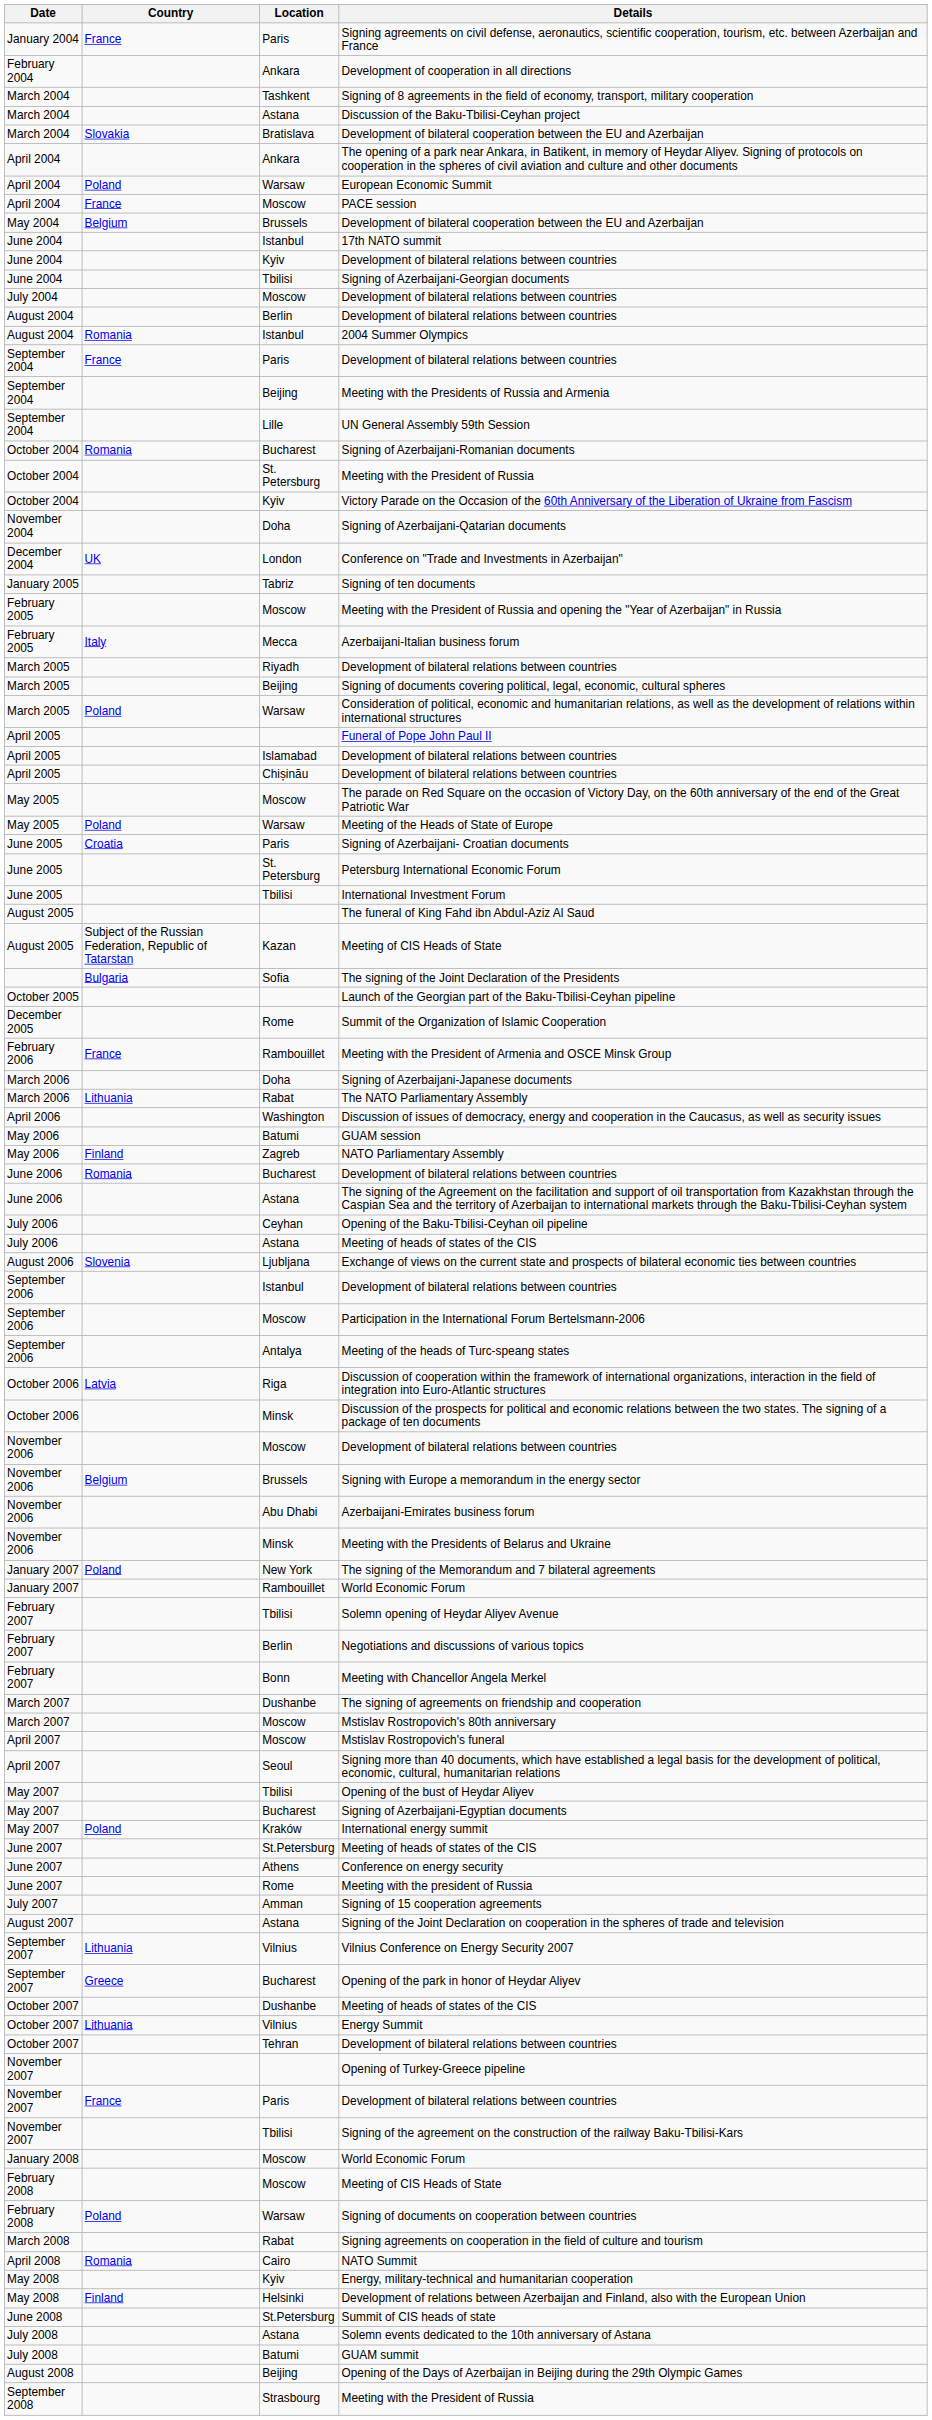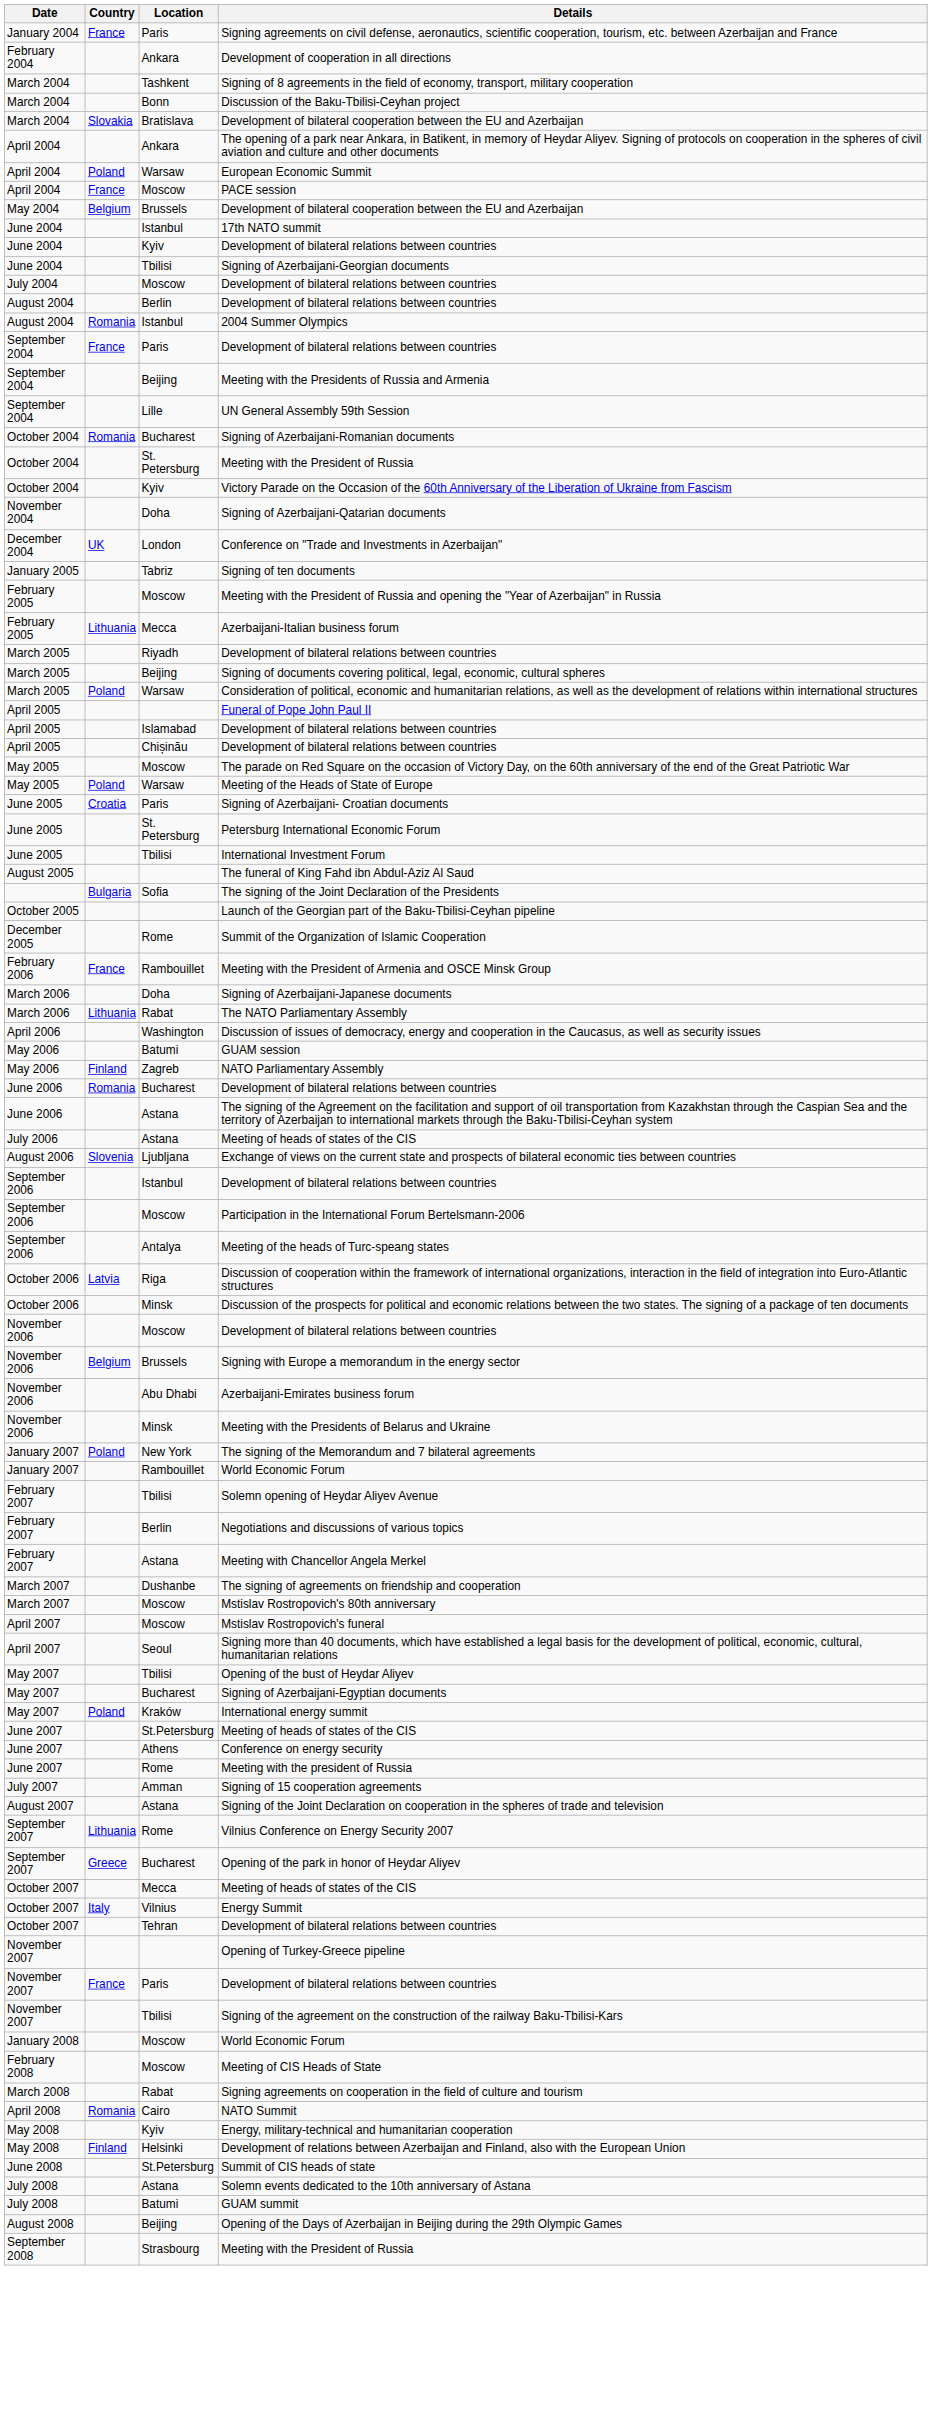 <table class="wikitable">
 <tr>
 <th>Date</th>
 <th>Country</th>
 <th>Location</th>
 <th>Details</th>
 </tr>
 <tr>
 <td>January 2004</td>
 <td> <a href='#'>France</a></td>
 <td>Paris</td>
 <td>Signing agreements on civil defense, aeronautics, scientific cooperation, tourism, etc. between Azerbaijan and France</td>
 </tr>
 <tr>
 <td>February 2004</td>
 <td></td>
 <td>Ankara</td>
 <td>Development of cooperation in all directions</td>
 </tr>
 <tr>
 <td>March 2004</td>
 <td></td>
 <td>Tashkent</td>
 <td>Signing of 8 agreements in the field of economy, transport, military cooperation</td>
 </tr>
 <tr>
 <td>March 2004</td>
 <td></td>
-<td>Astana</td>
+<td>Bonn</td>
 <td>Discussion of the Baku-Tbilisi-Ceyhan project</td>
 </tr>
 <tr>
 <td>March 2004</td>
 <td> <a href='#'>Slovakia</a></td>
 <td>Bratislava</td>
 <td>Development of bilateral cooperation between the EU and Azerbaijan</td>
 </tr>
 <tr>
 <td>April 2004</td>
 <td></td>
 <td>Ankara</td>
 <td>The opening of a park near Ankara, in Batikent, in memory of Heydar Aliyev. Signing of protocols on cooperation in the spheres of civil aviation and culture and other documents</td>
 </tr>
 <tr>
 <td>April 2004</td>
 <td> <a href='#'>Poland</a></td>
 <td>Warsaw</td>
 <td>European Economic Summit</td>
 </tr>
 <tr>
 <td>April 2004</td>
 <td> <a href='#'>France</a></td>
 <td>Moscow</td>
 <td>PACE session</td>
 </tr>
 <tr>
 <td>May 2004</td>
 <td> <a href='#'>Belgium</a></td>
 <td>Brussels</td>
 <td>Development of bilateral cooperation between the EU and Azerbaijan</td>
 </tr>
 <tr>
 <td>June 2004</td>
 <td></td>
 <td>Istanbul</td>
 <td>17th NATO summit</td>
 </tr>
 <tr>
 <td>June 2004</td>
 <td></td>
 <td>Kyiv</td>
 <td>Development of bilateral relations between countries</td>
 </tr>
 <tr>
 <td>June 2004</td>
 <td></td>
 <td>Tbilisi</td>
 <td>Signing of Azerbaijani-Georgian documents</td>
 </tr>
 <tr>
 <td>July 2004</td>
 <td></td>
 <td>Moscow</td>
 <td>Development of bilateral relations between countries</td>
 </tr>
 <tr>
 <td>August 2004</td>
 <td></td>
 <td>Berlin</td>
 <td>Development of bilateral relations between countries</td>
 </tr>
 <tr>
 <td>August 2004</td>
 <td> <a href='#'>Romania</a></td>
 <td>Istanbul</td>
 <td>2004 Summer Olympics</td>
 </tr>
 <tr>
 <td>September 2004</td>
 <td> <a href='#'>France</a></td>
 <td>Paris</td>
 <td>Development of bilateral relations between countries</td>
 </tr>
 <tr>
 <td>September 2004</td>
 <td></td>
 <td>Beijing</td>
 <td>Meeting with the Presidents of Russia and Armenia</td>
 </tr>
 <tr>
 <td>September 2004</td>
 <td></td>
 <td>Lille</td>
 <td>UN General Assembly 59th Session</td>
 </tr>
 <tr>
 <td>October 2004</td>
 <td> <a href='#'>Romania</a></td>
 <td>Bucharest</td>
 <td>Signing of Azerbaijani-Romanian documents</td>
 </tr>
 <tr>
 <td>October 2004</td>
 <td></td>
 <td>St. Petersburg</td>
 <td>Meeting with the President of Russia</td>
 </tr>
 <tr>
 <td>October 2004</td>
 <td></td>
 <td>Kyiv</td>
 <td>Victory Parade on the Occasion of the <a href='#'>60th Anniversary of the Liberation of Ukraine from Fascism</a></td>
 </tr>
 <tr>
 <td>November 2004</td>
 <td></td>
 <td>Doha</td>
 <td>Signing of Azerbaijani-Qatarian documents</td>
 </tr>
 <tr>
 <td>December 2004</td>
 <td> <a href='#'>UK</a></td>
 <td>London</td>
 <td>Conference on "Trade and Investments in Azerbaijan"</td>
 </tr>
 <tr>
 <td>January 2005</td>
 <td></td>
 <td>Tabriz</td>
 <td>Signing of ten documents</td>
 </tr>
 <tr>
 <td>February 2005</td>
 <td></td>
 <td>Moscow</td>
 <td>Meeting with the President of Russia and opening the "Year of Azerbaijan" in Russia</td>
 </tr>
 <tr>
 <td>February 2005</td>
-<td> <a href='#'>Italy</a></td>
+<td> <a href='#'>Lithuania</a></td>
 <td>Mecca</td>
 <td>Azerbaijani-Italian business forum</td>
 </tr>
 <tr>
 <td>March 2005</td>
 <td></td>
 <td>Riyadh</td>
 <td>Development of bilateral relations between countries</td>
 </tr>
 <tr>
 <td>March 2005</td>
 <td></td>
 <td>Beijing</td>
 <td>Signing of documents covering political, legal, economic, cultural spheres</td>
 </tr>
 <tr>
 <td>March 2005</td>
 <td> <a href='#'>Poland</a></td>
 <td>Warsaw</td>
 <td>Consideration of political, economic and humanitarian relations, as well as the development of relations within international structures</td>
 </tr>
 <tr>
 <td>April 2005</td>
 <td></td>
 <td></td>
 <td><a href='#'>Funeral of Pope John Paul II</a></td>
 </tr>
 <tr>
 <td>April 2005</td>
 <td></td>
 <td>Islamabad</td>
 <td>Development of bilateral relations between countries</td>
 </tr>
 <tr>
 <td>April 2005</td>
 <td></td>
 <td>Chișinău</td>
 <td>Development of bilateral relations between countries</td>
 </tr>
 <tr>
 <td>May 2005</td>
 <td></td>
 <td>Moscow</td>
 <td>The parade on Red Square on the occasion of Victory Day, on the 60th anniversary of the end of the Great Patriotic War</td>
 </tr>
 <tr>
 <td>May 2005</td>
 <td> <a href='#'>Poland</a></td>
 <td>Warsaw</td>
 <td>Meeting of the Heads of State of Europe</td>
 </tr>
 <tr>
 <td>June 2005</td>
 <td> <a href='#'>Croatia</a></td>
 <td>Paris</td>
 <td>Signing of Azerbaijani- Croatian documents</td>
 </tr>
 <tr>
 <td>June 2005</td>
 <td></td>
 <td>St. Petersburg</td>
 <td>Petersburg International Economic Forum</td>
 </tr>
 <tr>
 <td>June 2005</td>
 <td></td>
 <td>Tbilisi</td>
 <td>International Investment Forum</td>
 </tr>
 <tr>
 <td>August 2005</td>
 <td></td>
 <td></td>
 <td>The funeral of King Fahd ibn Abdul-Aziz Al Saud</td>
 </tr>
 <tr>
-<td>August 2005</td>
-<td>Subject of the Russian Federation, Republic of <a href='#'>Tatarstan</a></td>
-<td>Kazan</td>
-<td>Meeting of CIS Heads of State</td>
-</tr>
-<tr>
 <td></td>
 <td> <a href='#'>Bulgaria</a></td>
 <td>Sofia</td>
 <td>The signing of the Joint Declaration of the Presidents</td>
 </tr>
 <tr>
 <td>October 2005</td>
 <td></td>
 <td></td>
 <td>Launch of the Georgian part of the Baku-Tbilisi-Ceyhan pipeline</td>
 </tr>
 <tr>
 <td>December 2005</td>
 <td></td>
 <td>Rome</td>
 <td>Summit of the Organization of Islamic Cooperation</td>
 </tr>
 <tr>
 <td>February 2006</td>
 <td> <a href='#'>France</a></td>
 <td>Rambouillet</td>
 <td>Meeting with the President of Armenia and  OSCE Minsk Group</td>
 </tr>
 <tr>
 <td>March 2006</td>
 <td></td>
 <td>Doha</td>
 <td>Signing of Azerbaijani-Japanese documents</td>
 </tr>
 <tr>
 <td>March 2006</td>
 <td> <a href='#'>Lithuania</a></td>
 <td>Rabat</td>
 <td>The NATO Parliamentary Assembly</td>
 </tr>
 <tr>
 <td>April 2006</td>
 <td></td>
 <td>Washington</td>
 <td>Discussion of issues of democracy, energy and cooperation in the Caucasus, as well as security issues</td>
 </tr>
 <tr>
 <td>May 2006</td>
 <td></td>
 <td>Batumi</td>
 <td>GUAM session</td>
 </tr>
 <tr>
 <td>May 2006</td>
 <td> <a href='#'>Finland</a></td>
 <td>Zagreb</td>
 <td>NATO Parliamentary Assembly</td>
 </tr>
 <tr>
 <td>June 2006</td>
 <td> <a href='#'>Romania</a></td>
 <td>Bucharest</td>
 <td>Development of bilateral relations between countries</td>
 </tr>
 <tr>
 <td>June 2006</td>
 <td></td>
 <td>Astana</td>
 <td>The signing of the Agreement on the facilitation and support of oil transportation from Kazakhstan through the Caspian Sea and the territory of Azerbaijan to international markets through the Baku-Tbilisi-Ceyhan system</td>
-</tr>
-<tr>
-<td>July 2006</td>
-<td></td>
-<td>Ceyhan</td>
-<td>Opening of the Baku-Tbilisi-Ceyhan oil pipeline</td>
 </tr>
 <tr>
 <td>July 2006</td>
 <td></td>
 <td>Astana</td>
 <td>Meeting of heads of states of the CIS</td>
 </tr>
 <tr>
 <td>August 2006</td>
 <td> <a href='#'>Slovenia</a></td>
 <td>Ljubljana</td>
 <td>Exchange of views on the current state and prospects of bilateral economic ties between countries</td>
 </tr>
 <tr>
 <td>September 2006</td>
 <td></td>
 <td>Istanbul</td>
 <td>Development of bilateral relations between countries</td>
 </tr>
 <tr>
 <td>September 2006</td>
 <td></td>
 <td>Moscow</td>
 <td>Participation in the International Forum Bertelsmann-2006</td>
 </tr>
 <tr>
 <td>September 2006</td>
 <td></td>
 <td>Antalya</td>
 <td>Meeting of the heads of Turc-speang states</td>
 </tr>
 <tr>
 <td>October 2006</td>
 <td>  <a href='#'>Latvia</a></td>
 <td>Riga</td>
 <td>Discussion of  cooperation within the framework of international organizations, interaction in the field of integration into Euro-Atlantic structures</td>
 </tr>
 <tr>
 <td>October 2006</td>
 <td></td>
 <td>Minsk</td>
 <td>Discussion of the prospects for political and economic relations between the two states. The signing of a package of ten documents</td>
 </tr>
 <tr>
 <td>November 2006</td>
 <td></td>
 <td>Moscow</td>
 <td>Development of bilateral relations between countries</td>
 </tr>
 <tr>
 <td>November 2006</td>
 <td> <a href='#'>Belgium</a></td>
 <td>Brussels</td>
 <td>Signing with Europe a memorandum in the energy sector</td>
 </tr>
 <tr>
 <td>November 2006</td>
 <td></td>
 <td>Abu Dhabi</td>
 <td>Azerbaijani-Emirates business forum</td>
 </tr>
 <tr>
 <td>November 2006</td>
 <td></td>
 <td>Minsk</td>
 <td>Meeting with the Presidents of Belarus and Ukraine</td>
 </tr>
 <tr>
 <td>January 2007</td>
 <td> <a href='#'>Poland</a></td>
 <td>New York</td>
 <td>The signing of the Memorandum and 7 bilateral agreements</td>
 </tr>
 <tr>
 <td>January 2007</td>
 <td></td>
 <td>Rambouillet</td>
 <td>World Economic Forum</td>
 </tr>
 <tr>
 <td>February 2007</td>
 <td></td>
 <td>Tbilisi</td>
 <td>Solemn opening of Heydar Aliyev Avenue</td>
 </tr>
 <tr>
 <td>February 2007</td>
 <td></td>
 <td>Berlin</td>
 <td>Negotiations and discussions of various topics</td>
 </tr>
 <tr>
 <td>February 2007</td>
 <td></td>
-<td>Bonn</td>
+<td>Astana</td>
 <td>Meeting with Chancellor Angela Merkel</td>
 </tr>
 <tr>
 <td>March 2007</td>
 <td></td>
 <td>Dushanbe</td>
 <td>The signing of agreements on friendship and cooperation</td>
 </tr>
 <tr>
 <td>March 2007</td>
 <td></td>
 <td>Moscow</td>
 <td>Mstislav Rostropovich's 80th anniversary</td>
 </tr>
 <tr>
 <td>April 2007</td>
 <td></td>
 <td>Moscow</td>
 <td>Mstislav Rostropovich's funeral</td>
 </tr>
 <tr>
 <td>April 2007</td>
 <td></td>
 <td>Seoul</td>
 <td>Signing more than 40 documents, which have established a legal basis for the development of political, economic, cultural, humanitarian relations</td>
 </tr>
 <tr>
 <td>May 2007</td>
 <td></td>
 <td>Tbilisi</td>
 <td>Opening of the bust of Heydar Aliyev</td>
 </tr>
 <tr>
 <td>May 2007</td>
 <td></td>
 <td>Bucharest</td>
 <td>Signing of Azerbaijani-Egyptian documents</td>
 </tr>
 <tr>
 <td>May 2007</td>
 <td> <a href='#'>Poland</a></td>
 <td>Kraków</td>
 <td>International energy summit</td>
 </tr>
 <tr>
 <td>June 2007</td>
 <td></td>
 <td>St.Petersburg</td>
 <td>Meeting of heads of states of the CIS</td>
 </tr>
 <tr>
 <td>June 2007</td>
 <td></td>
 <td>Athens</td>
 <td>Conference on energy security</td>
 </tr>
 <tr>
 <td>June 2007</td>
 <td></td>
 <td>Rome</td>
 <td>Meeting with the president of Russia</td>
 </tr>
 <tr>
 <td>July 2007</td>
 <td></td>
 <td>Amman</td>
 <td>Signing of 15 cooperation agreements</td>
 </tr>
 <tr>
 <td>August 2007</td>
 <td></td>
 <td>Astana</td>
 <td>Signing of the Joint Declaration on cooperation in the spheres of trade and television</td>
 </tr>
 <tr>
 <td>September 2007</td>
 <td> <a href='#'>Lithuania</a></td>
-<td>Vilnius</td>
+<td>Rome</td>
 <td>Vilnius Conference on Energy Security 2007</td>
 </tr>
 <tr>
 <td>September 2007</td>
 <td> <a href='#'>Greece</a></td>
 <td>Bucharest</td>
 <td>Opening of the park in honor of Heydar Aliyev</td>
 </tr>
 <tr>
 <td>October 2007</td>
 <td></td>
-<td>Dushanbe</td>
+<td>Mecca</td>
 <td>Meeting of heads of states of the CIS</td>
 </tr>
 <tr>
 <td>October 2007</td>
-<td> <a href='#'>Lithuania</a></td>
+<td> <a href='#'>Italy</a></td>
 <td>Vilnius</td>
 <td>Energy Summit</td>
 </tr>
 <tr>
 <td>October 2007</td>
 <td></td>
 <td>Tehran</td>
 <td>Development of bilateral relations between countries</td>
 </tr>
 <tr>
 <td>November 2007</td>
 <td></td>
 <td></td>
 <td>Opening of Turkey-Greece pipeline</td>
 </tr>
 <tr>
 <td>November 2007</td>
 <td> <a href='#'>France</a></td>
 <td>Paris</td>
 <td>Development of bilateral relations between countries</td>
 </tr>
 <tr>
 <td>November 2007</td>
 <td></td>
 <td>Tbilisi</td>
 <td>Signing of the agreement on the construction of the railway Baku-Tbilisi-Kars</td>
 </tr>
 <tr>
 <td>January 2008</td>
 <td></td>
 <td>Moscow</td>
 <td>World Economic Forum</td>
 </tr>
 <tr>
 <td>February 2008</td>
 <td></td>
 <td>Moscow</td>
 <td>Meeting of CIS Heads of State</td>
-</tr>
-<tr>
-<td>February 2008</td>
-<td> <a href='#'>Poland</a></td>
-<td>Warsaw</td>
-<td>Signing of documents on cooperation between countries</td>
 </tr>
 <tr>
 <td>March 2008</td>
 <td></td>
 <td>Rabat</td>
 <td>Signing agreements on cooperation in the field of culture and tourism</td>
 </tr>
 <tr>
 <td>April 2008</td>
 <td> <a href='#'>Romania</a></td>
 <td>Cairo</td>
 <td>NATO Summit</td>
 </tr>
 <tr>
 <td>May 2008</td>
 <td></td>
 <td>Kyiv</td>
 <td>Energy, military-technical and humanitarian cooperation</td>
 </tr>
 <tr>
 <td>May 2008</td>
 <td> <a href='#'>Finland</a></td>
 <td>Helsinki</td>
 <td>Development of relations between Azerbaijan and Finland, also with the European Union</td>
 </tr>
 <tr>
 <td>June 2008</td>
 <td></td>
 <td>St.Petersburg</td>
 <td>Summit of CIS heads of state</td>
 </tr>
 <tr>
 <td>July 2008</td>
 <td></td>
 <td>Astana</td>
 <td>Solemn events dedicated to the 10th anniversary of Astana</td>
 </tr>
 <tr>
 <td>July 2008</td>
 <td></td>
 <td>Batumi</td>
 <td>GUAM summit</td>
 </tr>
 <tr>
 <td>August 2008</td>
 <td></td>
 <td>Beijing</td>
 <td>Opening of the Days of Azerbaijan in Beijing during the 29th Olympic Games</td>
 </tr>
 <tr>
 <td>September 2008</td>
 <td></td>
 <td>Strasbourg</td>
 <td>Meeting with the President of Russia</td>
 </tr>
 </table>
